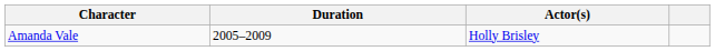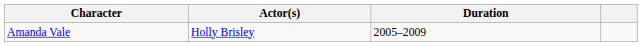 <table class=wikitable>
 <tr>
 <th width=275>Character</th>
+<th width=275>Actor(s)</th>
 <th width=350>Duration</th>
-<th width=275>Actor(s)</th>
 <th width=50 class=unsortable></th>
 </tr>
 <tr>
 <td><a href='#'>Amanda Vale</a></td>
+<td><a href='#'>Holly Brisley</a></td>
 <td>2005–2009</td>
-<td><a href='#'>Holly Brisley</a></td>
 <td></td>
 </tr>
 </table>
